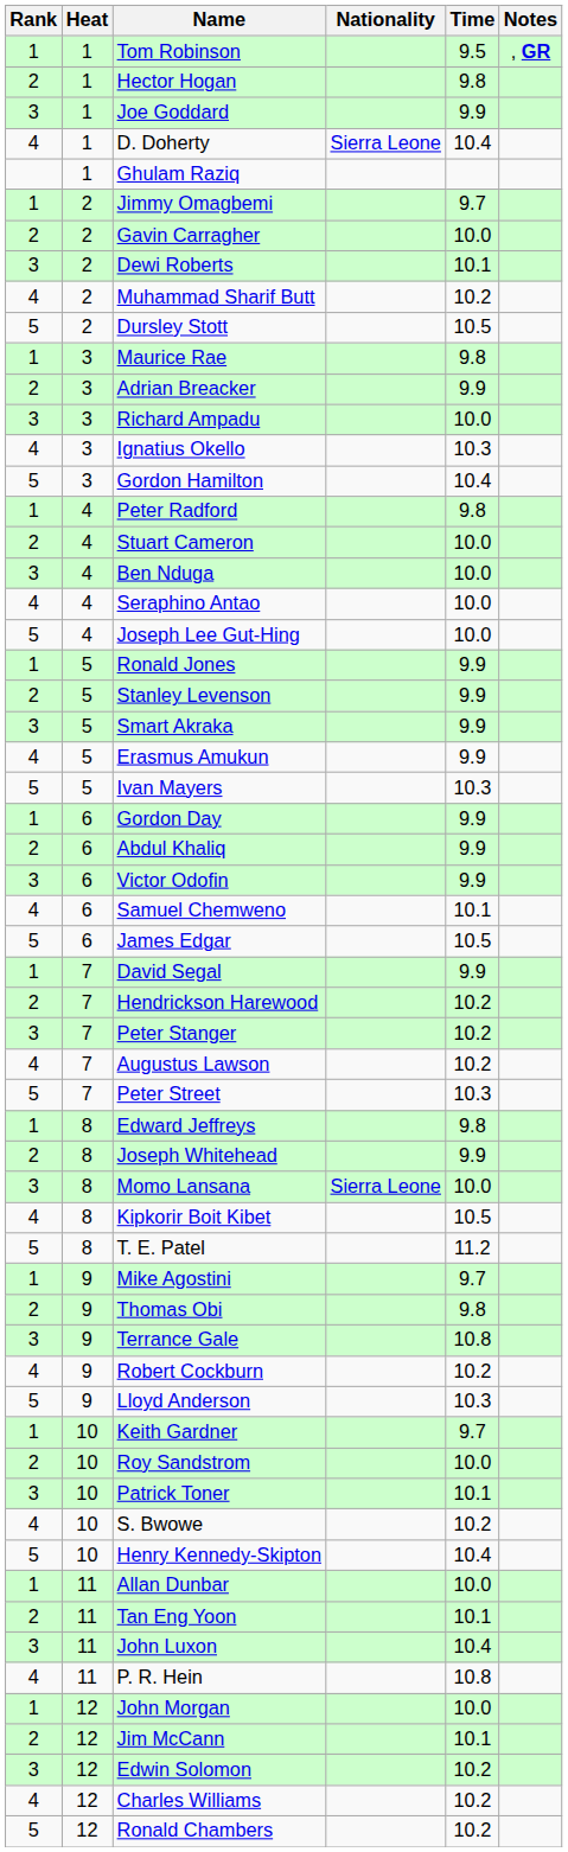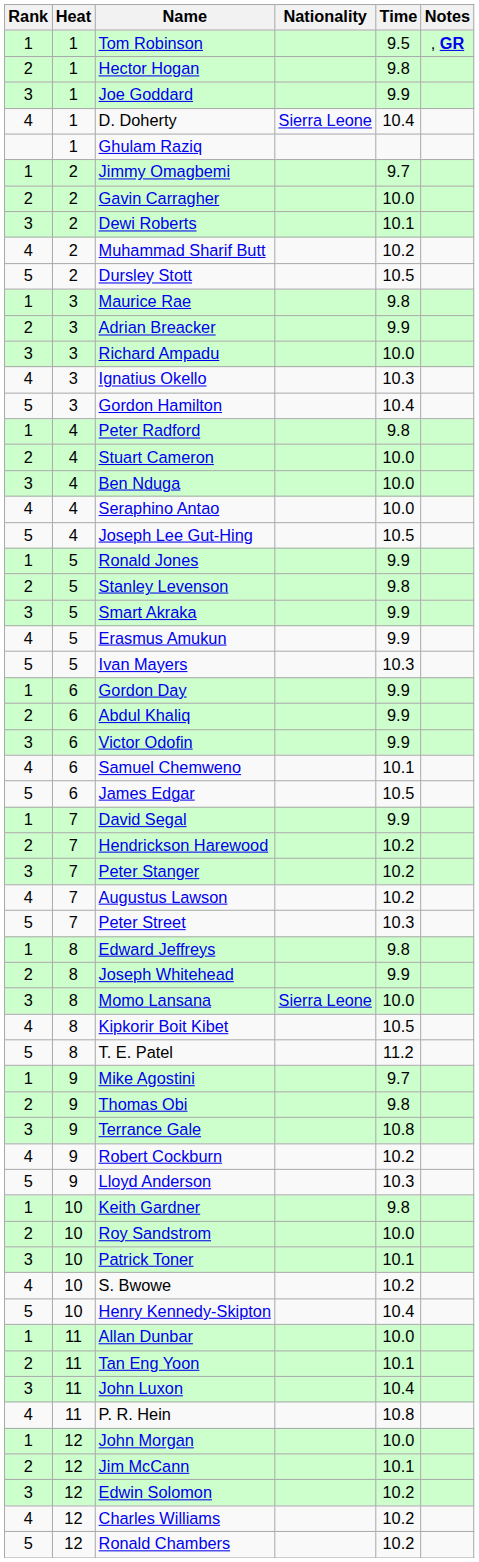 <table class="wikitable sortable" style="text-align:center">
 <tr>
 <th>Rank</th>
 <th>Heat</th>
 <th>Name</th>
 <th>Nationality</th>
 <th>Time</th>
 <th>Notes</th>
 </tr>
 <tr bgcolor=ccffcc>
 <td>1</td>
 <td>1</td>
 <td align=left><a href='#'>Tom Robinson</a></td>
 <td align=left></td>
 <td>9.5</td>
 <td>, <strong><a href='#'>GR</a></strong></td>
 </tr>
 <tr bgcolor=ccffcc>
 <td>2</td>
 <td>1</td>
 <td align=left><a href='#'>Hector Hogan</a></td>
 <td align=left></td>
 <td>9.8</td>
 <td></td>
 </tr>
 <tr bgcolor=ccffcc>
 <td>3</td>
 <td>1</td>
 <td align=left><a href='#'>Joe Goddard</a></td>
 <td align=left></td>
 <td>9.9</td>
 <td></td>
 </tr>
 <tr>
 <td>4</td>
 <td>1</td>
 <td align=left>D. Doherty</td>
 <td align=left> <a href='#'>Sierra Leone</a></td>
 <td>10.4</td>
 <td></td>
 </tr>
 <tr>
 <td></td>
 <td>1</td>
 <td align=left><a href='#'>Ghulam Raziq</a></td>
 <td align=left></td>
 <td></td>
 <td></td>
 </tr>
 <tr bgcolor=ccffcc>
 <td>1</td>
 <td>2</td>
 <td align=left><a href='#'>Jimmy Omagbemi</a></td>
 <td align=left></td>
 <td>9.7</td>
 <td></td>
 </tr>
 <tr bgcolor=ccffcc>
 <td>2</td>
 <td>2</td>
 <td align=left><a href='#'>Gavin Carragher</a></td>
 <td align=left></td>
 <td>10.0</td>
 <td></td>
 </tr>
 <tr bgcolor=ccffcc>
 <td>3</td>
 <td>2</td>
 <td align=left><a href='#'>Dewi Roberts</a></td>
 <td align=left></td>
 <td>10.1</td>
 <td></td>
 </tr>
 <tr>
 <td>4</td>
 <td>2</td>
 <td align=left><a href='#'>Muhammad Sharif Butt</a></td>
 <td align=left></td>
 <td>10.2</td>
 <td></td>
 </tr>
 <tr>
 <td>5</td>
 <td>2</td>
 <td align=left><a href='#'>Dursley Stott</a></td>
 <td align=left></td>
 <td>10.5</td>
 <td></td>
 </tr>
 <tr bgcolor=ccffcc>
 <td>1</td>
 <td>3</td>
 <td align=left><a href='#'>Maurice Rae</a></td>
 <td align=left></td>
 <td>9.8</td>
 <td></td>
 </tr>
 <tr bgcolor=ccffcc>
 <td>2</td>
 <td>3</td>
 <td align=left><a href='#'>Adrian Breacker</a></td>
 <td align=left></td>
 <td>9.9</td>
 <td></td>
 </tr>
 <tr bgcolor=ccffcc>
 <td>3</td>
 <td>3</td>
 <td align=left><a href='#'>Richard Ampadu</a></td>
 <td align=left></td>
 <td>10.0</td>
 <td></td>
 </tr>
 <tr>
 <td>4</td>
 <td>3</td>
 <td align=left><a href='#'>Ignatius Okello</a></td>
 <td align=left></td>
 <td>10.3</td>
 <td></td>
 </tr>
 <tr>
 <td>5</td>
 <td>3</td>
 <td align=left><a href='#'>Gordon Hamilton</a></td>
 <td align=left></td>
 <td>10.4</td>
 <td></td>
 </tr>
 <tr bgcolor=ccffcc>
 <td>1</td>
 <td>4</td>
 <td align=left><a href='#'>Peter Radford</a></td>
 <td align=left></td>
 <td>9.8</td>
 <td></td>
 </tr>
 <tr bgcolor=ccffcc>
 <td>2</td>
 <td>4</td>
 <td align=left><a href='#'>Stuart Cameron</a></td>
 <td align=left></td>
 <td>10.0</td>
 <td></td>
 </tr>
 <tr bgcolor=ccffcc>
 <td>3</td>
 <td>4</td>
 <td align=left><a href='#'>Ben Nduga</a></td>
 <td align=left></td>
 <td>10.0</td>
 <td></td>
 </tr>
 <tr>
 <td>4</td>
 <td>4</td>
 <td align=left><a href='#'>Seraphino Antao</a></td>
 <td align=left></td>
 <td>10.0</td>
 <td></td>
 </tr>
 <tr>
 <td>5</td>
 <td>4</td>
 <td align=left><a href='#'>Joseph Lee Gut-Hing</a></td>
 <td align=left></td>
-<td>10.0</td>
+<td>10.5</td>
 <td></td>
 </tr>
 <tr bgcolor=ccffcc>
 <td>1</td>
 <td>5</td>
 <td align=left><a href='#'>Ronald Jones</a></td>
 <td align=left></td>
 <td>9.9</td>
 <td></td>
 </tr>
 <tr bgcolor=ccffcc>
 <td>2</td>
 <td>5</td>
 <td align=left><a href='#'>Stanley Levenson</a></td>
 <td align=left></td>
-<td>9.9</td>
+<td>9.8</td>
 <td></td>
 </tr>
 <tr bgcolor=ccffcc>
 <td>3</td>
 <td>5</td>
 <td align=left><a href='#'>Smart Akraka</a></td>
 <td align=left></td>
 <td>9.9</td>
 <td></td>
 </tr>
 <tr>
 <td>4</td>
 <td>5</td>
 <td align=left><a href='#'>Erasmus Amukun</a></td>
 <td align=left></td>
 <td>9.9</td>
 <td></td>
 </tr>
 <tr>
 <td>5</td>
 <td>5</td>
 <td align=left><a href='#'>Ivan Mayers</a></td>
 <td align=left></td>
 <td>10.3</td>
 <td></td>
 </tr>
 <tr bgcolor=ccffcc>
 <td>1</td>
 <td>6</td>
 <td align=left><a href='#'>Gordon Day</a></td>
 <td align=left></td>
 <td>9.9</td>
 <td></td>
 </tr>
 <tr bgcolor=ccffcc>
 <td>2</td>
 <td>6</td>
 <td align=left><a href='#'>Abdul Khaliq</a></td>
 <td align=left></td>
 <td>9.9</td>
 <td></td>
 </tr>
 <tr bgcolor=ccffcc>
 <td>3</td>
 <td>6</td>
 <td align=left><a href='#'>Victor Odofin</a></td>
 <td align=left></td>
 <td>9.9</td>
 <td></td>
 </tr>
 <tr>
 <td>4</td>
 <td>6</td>
 <td align=left><a href='#'>Samuel Chemweno</a></td>
 <td align=left></td>
 <td>10.1</td>
 <td></td>
 </tr>
 <tr>
 <td>5</td>
 <td>6</td>
 <td align=left><a href='#'>James Edgar</a></td>
 <td align=left></td>
 <td>10.5</td>
 <td></td>
 </tr>
 <tr bgcolor=ccffcc>
 <td>1</td>
 <td>7</td>
 <td align=left><a href='#'>David Segal</a></td>
 <td align=left></td>
 <td>9.9</td>
 <td></td>
 </tr>
 <tr bgcolor=ccffcc>
 <td>2</td>
 <td>7</td>
 <td align=left><a href='#'>Hendrickson Harewood</a></td>
 <td align=left></td>
 <td>10.2</td>
 <td></td>
 </tr>
 <tr bgcolor=ccffcc>
 <td>3</td>
 <td>7</td>
 <td align=left><a href='#'>Peter Stanger</a></td>
 <td align=left></td>
 <td>10.2</td>
 <td></td>
 </tr>
 <tr>
 <td>4</td>
 <td>7</td>
 <td align=left><a href='#'>Augustus Lawson</a></td>
 <td align=left></td>
 <td>10.2</td>
 <td></td>
 </tr>
 <tr>
 <td>5</td>
 <td>7</td>
 <td align=left><a href='#'>Peter Street</a></td>
 <td align=left></td>
 <td>10.3</td>
 <td></td>
 </tr>
 <tr bgcolor=ccffcc>
 <td>1</td>
 <td>8</td>
 <td align=left><a href='#'>Edward Jeffreys</a></td>
 <td align=left></td>
 <td>9.8</td>
 <td></td>
 </tr>
 <tr bgcolor=ccffcc>
 <td>2</td>
 <td>8</td>
 <td align=left><a href='#'>Joseph Whitehead</a></td>
 <td align=left></td>
 <td>9.9</td>
 <td></td>
 </tr>
 <tr bgcolor=ccffcc>
 <td>3</td>
 <td>8</td>
 <td align=left><a href='#'>Momo Lansana</a></td>
 <td align=left> <a href='#'>Sierra Leone</a></td>
 <td>10.0</td>
 <td></td>
 </tr>
 <tr>
 <td>4</td>
 <td>8</td>
 <td align=left><a href='#'>Kipkorir Boit Kibet</a></td>
 <td align=left></td>
 <td>10.5</td>
 <td></td>
 </tr>
 <tr>
 <td>5</td>
 <td>8</td>
 <td align=left>T. E. Patel</td>
 <td align=left></td>
 <td>11.2</td>
 <td></td>
 </tr>
 <tr bgcolor=ccffcc>
 <td>1</td>
 <td>9</td>
 <td align=left><a href='#'>Mike Agostini</a></td>
 <td align=left></td>
 <td>9.7</td>
 <td></td>
 </tr>
 <tr bgcolor=ccffcc>
 <td>2</td>
 <td>9</td>
 <td align=left><a href='#'>Thomas Obi</a></td>
 <td align=left></td>
 <td>9.8</td>
 <td></td>
 </tr>
 <tr bgcolor=ccffcc>
 <td>3</td>
 <td>9</td>
 <td align=left><a href='#'>Terrance Gale</a></td>
 <td align=left></td>
 <td>10.8</td>
 <td></td>
 </tr>
 <tr>
 <td>4</td>
 <td>9</td>
 <td align=left><a href='#'>Robert Cockburn</a></td>
 <td align=left></td>
 <td>10.2</td>
 <td></td>
 </tr>
 <tr>
 <td>5</td>
 <td>9</td>
 <td align=left><a href='#'>Lloyd Anderson</a></td>
 <td align=left></td>
 <td>10.3</td>
 <td></td>
 </tr>
 <tr bgcolor=ccffcc>
 <td>1</td>
 <td>10</td>
 <td align=left><a href='#'>Keith Gardner</a></td>
 <td align=left></td>
-<td>9.7</td>
+<td>9.8</td>
 <td></td>
 </tr>
 <tr bgcolor=ccffcc>
 <td>2</td>
 <td>10</td>
 <td align=left><a href='#'>Roy Sandstrom</a></td>
 <td align=left></td>
 <td>10.0</td>
 <td></td>
 </tr>
 <tr bgcolor=ccffcc>
 <td>3</td>
 <td>10</td>
 <td align=left><a href='#'>Patrick Toner</a></td>
 <td align=left></td>
 <td>10.1</td>
 <td></td>
 </tr>
 <tr>
 <td>4</td>
 <td>10</td>
 <td align=left>S. Bwowe</td>
 <td align=left></td>
 <td>10.2</td>
 <td></td>
 </tr>
 <tr>
 <td>5</td>
 <td>10</td>
 <td align=left><a href='#'>Henry Kennedy-Skipton</a></td>
 <td align=left></td>
 <td>10.4</td>
 <td></td>
 </tr>
 <tr bgcolor=ccffcc>
 <td>1</td>
 <td>11</td>
 <td align=left><a href='#'>Allan Dunbar</a></td>
 <td align=left></td>
 <td>10.0</td>
 <td></td>
 </tr>
 <tr bgcolor=ccffcc>
 <td>2</td>
 <td>11</td>
 <td align=left><a href='#'>Tan Eng Yoon</a></td>
 <td align=left></td>
 <td>10.1</td>
 <td></td>
 </tr>
 <tr bgcolor=ccffcc>
 <td>3</td>
 <td>11</td>
 <td align=left><a href='#'>John Luxon</a></td>
 <td align=left></td>
 <td>10.4</td>
 <td></td>
 </tr>
 <tr>
 <td>4</td>
 <td>11</td>
 <td align=left>P. R. Hein</td>
 <td align=left></td>
 <td>10.8</td>
 <td></td>
 </tr>
 <tr bgcolor=ccffcc>
 <td>1</td>
 <td>12</td>
 <td align=left><a href='#'>John Morgan</a></td>
 <td align=left></td>
 <td>10.0</td>
 <td></td>
 </tr>
 <tr bgcolor=ccffcc>
 <td>2</td>
 <td>12</td>
 <td align=left><a href='#'>Jim McCann</a></td>
 <td align=left></td>
 <td>10.1</td>
 <td></td>
 </tr>
 <tr bgcolor=ccffcc>
 <td>3</td>
 <td>12</td>
 <td align=left><a href='#'>Edwin Solomon</a></td>
 <td align=left></td>
 <td>10.2</td>
 <td></td>
 </tr>
 <tr>
 <td>4</td>
 <td>12</td>
 <td align=left><a href='#'>Charles Williams</a></td>
 <td align=left></td>
 <td>10.2</td>
 <td></td>
 </tr>
 <tr>
 <td>5</td>
 <td>12</td>
 <td align=left><a href='#'>Ronald Chambers</a></td>
 <td align=left></td>
 <td>10.2</td>
 <td></td>
 </tr>
 </table>
